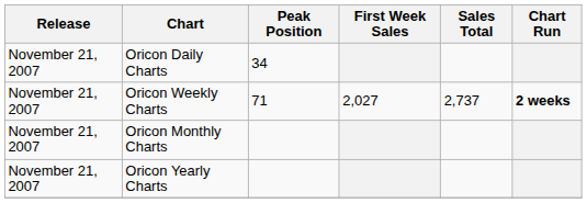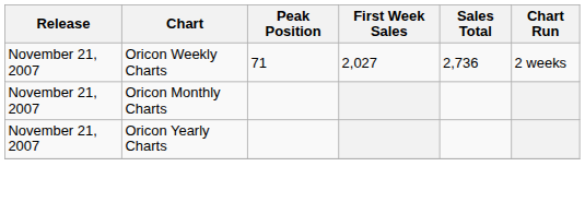 <table class="wikitable" width="650px">
 <tr>
 <th align="left">Release</th>
 <th align="left">Chart</th>
 <th align="left">Peak Position</th>
 <th align="left">First Week Sales</th>
 <th align="left">Sales Total</th>
 <th align="left">Chart Run</th>
 </tr>
 <tr>
 <td align="left">November 21, 2007</td>
-<td align="left">Oricon Daily Charts</td>
-<td align="left">34</td>
-<th align="left"></th>
-<td align="left"></td>
-<th align="left"></th>
-</tr>
-<tr>
-<td align="left">November 21, 2007</td>
 <td align="left">Oricon Weekly Charts</td>
 <td align="left">71</td>
 <td align="left">2,027</td>
-<td align="left">2,737</td>
-<td align="left"><strong>2 weeks</strong></td>
+<td align="left">2,736</td>
+<td align="left">2 weeks</td>
 </tr>
 <tr>
 <td align="left">November 21, 2007</td>
 <td align="left">Oricon Monthly Charts</td>
 <td align="left"></td>
 <th align="left"></th>
 <td align="left"></td>
 <th align="left"></th>
 </tr>
 <tr>
 <td align="left">November 21, 2007</td>
 <td align="left">Oricon Yearly Charts</td>
 <td align="left"></td>
 <th align="left"></th>
 <td align="left"></td>
 <th align="left"></th>
 </tr>
 <tr>
 </tr>
 </table>
